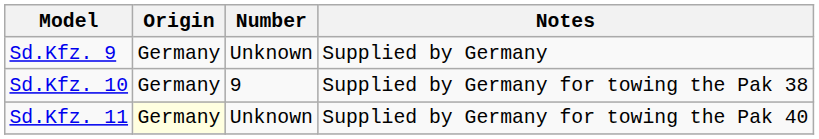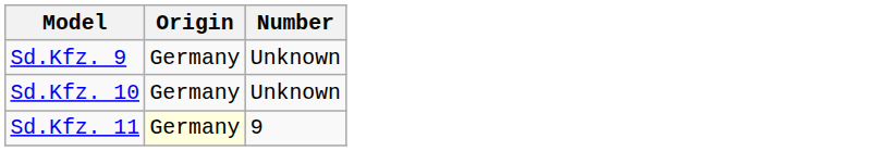 <table class="wikitable">
 <tr>
 <th>Model</th>
 <th>Origin</th>
 <th>Number</th>
-<th>Notes</th>
 </tr>
 <tr>
 <td><a href='#'>Sd.Kfz. 9</a></td>
 <td>Germany</td>
 <td>Unknown</td>
-<td>Supplied by Germany</td>
 </tr>
 <tr>
 <td><a href='#'>Sd.Kfz. 10</a></td>
 <td>Germany</td>
-<td>9</td>
-<td>Supplied by Germany for towing the Pak 38</td>
+<td>Unknown</td>
 </tr>
 <tr>
 <td><a href='#'>Sd.Kfz. 11</a></td>
 <td style="background: lightyellow;">Germany</td>
-<td>Unknown</td>
-<td>Supplied by Germany for towing the Pak 40</td>
+<td>9</td>
 </tr>
 </table>
